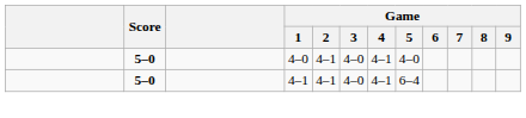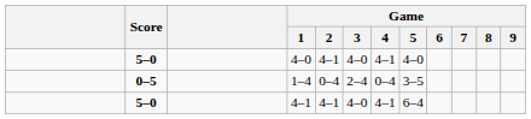 <table class="wikitable" style="text-align: center;">
 <tr>
 <th rowspan=2 align="right" width="270"></th>
 <th rowspan=2 width="45">Score</th>
 <th rowspan=2 align="left" width="270"></th>
 <th colspan=9>Game</th>
 </tr>
 <tr>
 <th width="35">1</th>
 <th width="35">2</th>
 <th width="35">3</th>
 <th width="35">4</th>
 <th width="35">5</th>
 <th width="35">6</th>
 <th width="35">7</th>
 <th width="35">8</th>
 <th width="35">9</th>
 </tr>
 <tr>
 <td align=left><strong><br></strong></td>
 <td align=center><strong>5–0</strong></td>
 <td align=left><br></td>
 <td>4–0</td>
 <td>4–1</td>
 <td>4–0</td>
 <td>4–1</td>
 <td>4–0</td>
 <td></td>
 <td></td>
 <td></td>
 <td></td>
 </tr>
 <tr>
+<td align=left><br></td>
+<td align=center><strong>0–5</strong></td>
+<td align=left><strong><br></strong></td>
+<td>1–4</td>
+<td>0–4</td>
+<td>2–4</td>
+<td>0–4</td>
+<td>3–5</td>
+<td></td>
+<td></td>
+<td></td>
+<td></td>
+</tr>
+<tr>
 <td align=left><strong><br></strong></td>
 <td align=center><strong>5–0</strong></td>
 <td align=left><br></td>
 <td>4–1</td>
 <td>4–1</td>
 <td>4–0</td>
 <td>4–1</td>
 <td>6–4</td>
 <td></td>
 <td></td>
 <td></td>
 <td></td>
 </tr>
 </table>
